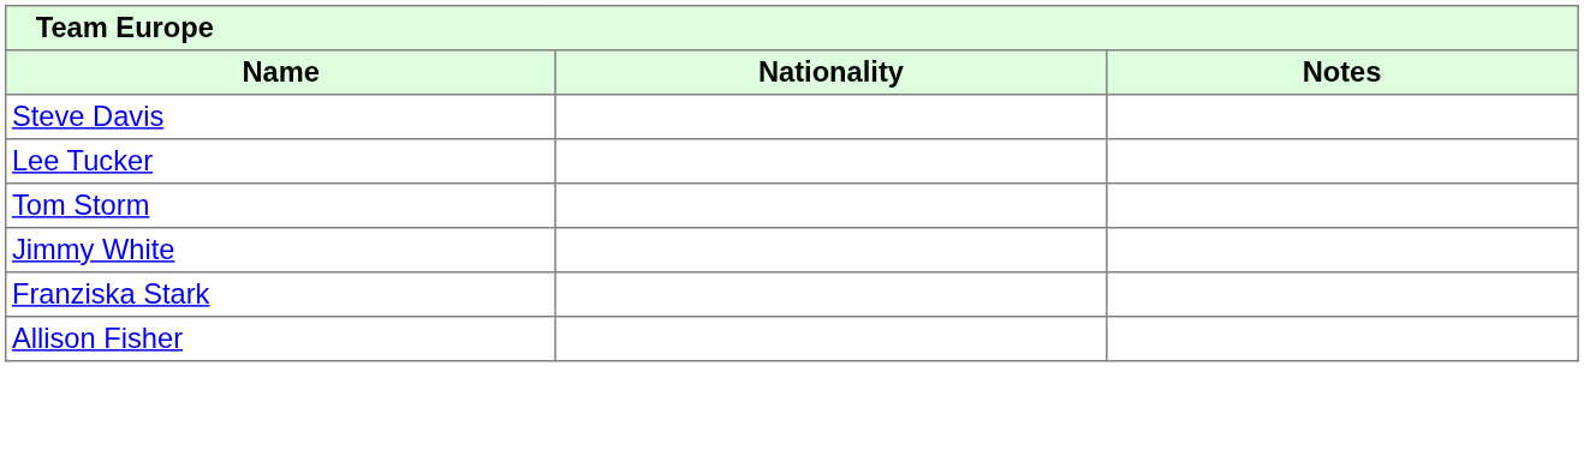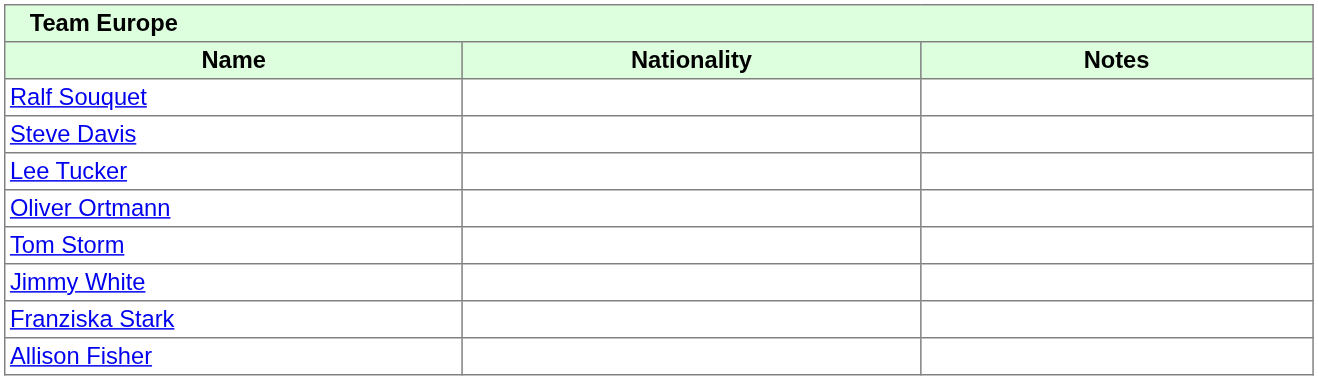 <table border="1" cellpadding="3" width="70%" style="border-collapse: collapse;">
 <tr bgcolor="#ddffdd">
 <td colspan=3>   <strong>Team Europe</strong></td>
 </tr>
 <tr bgcolor="#ddffdd">
 <th width=35%>Name</th>
 <th width=35%>Nationality</th>
 <th width=30%>Notes</th>
 </tr>
 <tr>
+<td><a href='#'>Ralf Souquet</a></td>
+<td></td>
+<td></td>
+</tr>
+<tr>
 <td><a href='#'>Steve Davis</a></td>
 <td></td>
 <td></td>
 </tr>
 <tr>
 <td><a href='#'>Lee Tucker</a></td>
+<td></td>
+<td></td>
+</tr>
+<tr>
+<td><a href='#'>Oliver Ortmann</a></td>
 <td></td>
 <td></td>
 </tr>
 <tr>
 <td><a href='#'>Tom Storm</a></td>
 <td></td>
 <td></td>
 </tr>
 <tr>
 <td><a href='#'>Jimmy White</a></td>
 <td></td>
 <td></td>
 </tr>
 <tr>
 <td><a href='#'>Franziska Stark</a></td>
 <td></td>
 <td></td>
 </tr>
 <tr>
 <td><a href='#'>Allison Fisher</a></td>
 <td></td>
 <td></td>
 </tr>
 </table>
